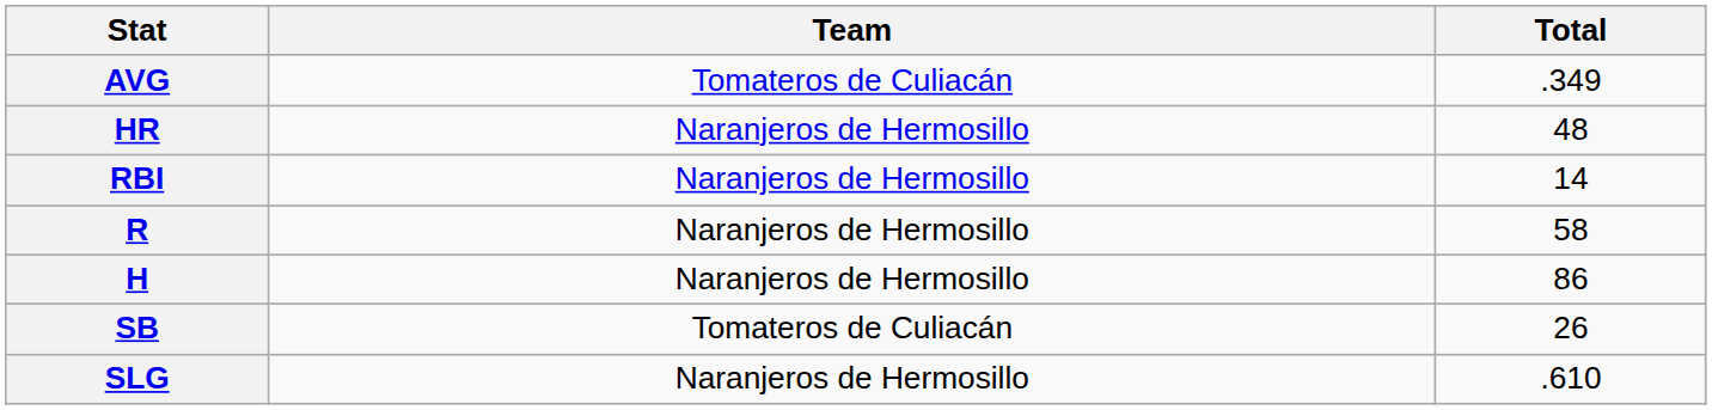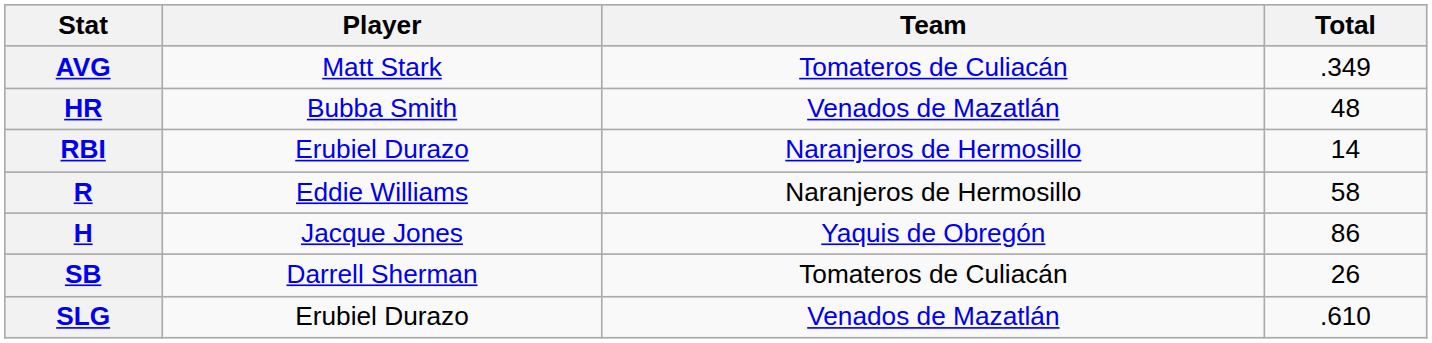 <table class="wikitable" style="text-align:center;">
 <tr>
 <th scope="col" width="3%">Stat</th>
+<th scope="col" width="10%">Player</th>
 <th scope="col" width="15%">Team</th>
 <th scope="col" width="3%">Total</th>
 </tr>
 <tr>
 <th scope="row" style="text-align:center;"><a href='#'>AVG</a></th>
+<td> <a href='#'>Matt Stark</a></td>
 <td><a href='#'>Tomateros de Culiacán</a></td>
 <td>.349</td>
 </tr>
 <tr>
 <th scope="row" style="text-align:center;"><a href='#'>HR</a></th>
-<td><a href='#'>Naranjeros de Hermosillo</a></td>
+<td> <a href='#'>Bubba Smith</a></td>
+<td><a href='#'>Venados de Mazatlán</a></td>
 <td>48</td>
 </tr>
 <tr>
 <th scope="row" style="text-align:center;"><a href='#'>RBI</a></th>
+<td> <a href='#'>Erubiel Durazo</a></td>
 <td><a href='#'>Naranjeros de Hermosillo</a></td>
 <td>14</td>
 </tr>
 <tr>
 <th scope="row" style="text-align:center;"><a href='#'>R</a></th>
+<td> <a href='#'>Eddie Williams</a></td>
 <td>Naranjeros de Hermosillo</td>
 <td>58</td>
 </tr>
 <tr>
 <th scope="row" style="text-align:center;"><a href='#'>H</a></th>
-<td>Naranjeros de Hermosillo</td>
+<td> <a href='#'>Jacque Jones</a></td>
+<td><a href='#'>Yaquis de Obregón</a></td>
 <td>86</td>
 </tr>
 <tr>
 <th scope="row" style="text-align:center;"><a href='#'>SB</a></th>
+<td> <a href='#'>Darrell Sherman</a></td>
 <td>Tomateros de Culiacán</td>
 <td>26</td>
 </tr>
 <tr>
 <th scope="row" style="text-align:center;"><a href='#'>SLG</a></th>
-<td>Naranjeros de Hermosillo</td>
+<td> Erubiel Durazo</td>
+<td><a href='#'>Venados de Mazatlán</a></td>
 <td>.610</td>
 </tr>
 </table>
